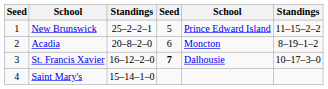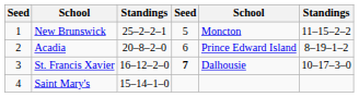 <table class="wikitable">
 <tr>
 <th>Seed</th>
 <th>School</th>
 <th>Standings</th>
 <th>Seed</th>
 <th>School</th>
 <th>Standings</th>
 </tr>
 <tr>
 <td align=center>1</td>
 <td><a href='#'>New Brunswick</a></td>
 <td align=center>25–2–2–1</td>
 <td align=center>5</td>
-<td><a href='#'>Prince Edward Island</a></td>
+<td><a href='#'>Moncton</a></td>
 <td align=center>11–15–2–2</td>
 </tr>
 <tr>
 <td align=center>2</td>
 <td><a href='#'>Acadia</a></td>
 <td align=center>20–8–2–0</td>
 <td align=center>6</td>
-<td><a href='#'>Moncton</a></td>
+<td><a href='#'>Prince Edward Island</a></td>
 <td align=center>8–19–1–2</td>
 </tr>
 <tr>
 <td align=center>3</td>
 <td><a href='#'>St. Francis Xavier</a></td>
 <td align=center>16–12–2–0</td>
 <td align=center><strong>7</strong></td>
 <td><a href='#'>Dalhousie</a></td>
 <td align=center>10–17–3–0</td>
 </tr>
 <tr>
 <td align=center>4</td>
 <td><a href='#'>Saint Mary's</a></td>
 <td align=center>15–14–1–0</td>
 <td></td>
 <td></td>
 <td></td>
 </tr>
 </table>
